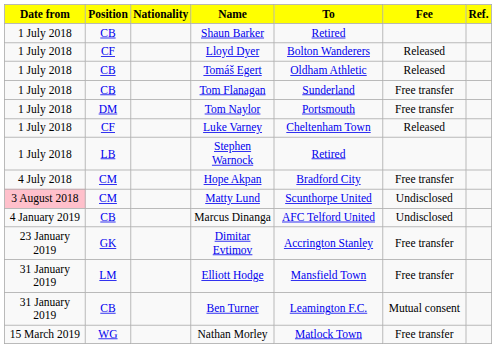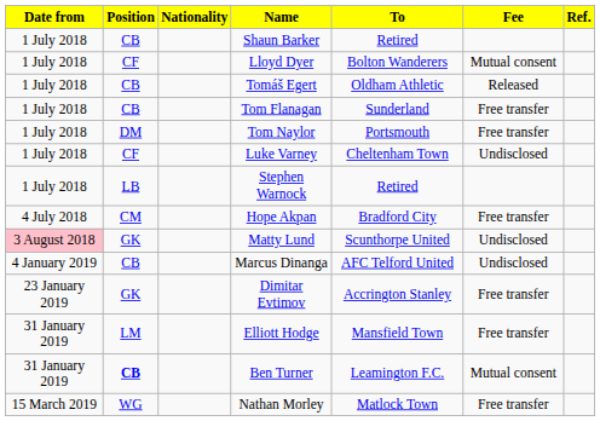 <table class="wikitable"  style="text-align:center; font-size:90%; ">
 <tr>
 <th style="background:#FFFF00; color:#000000; width:120px;">Date from</th>
 <th style="background:#FFFF00; color:#000000; width:50px;">Position</th>
 <th style="background:#FFFF00; color:#000000; width:50px;">Nationality</th>
 <th style="background:#FFFF00; color:#000000; width:120px;">Name</th>
 <th style="background:#FFFF00; color:#000000; width:160px;">To</th>
 <th style="background:#FFFF00; color:#000000; width:110px;">Fee</th>
 <th style="background:#FFFF00; color:#000000; width:25px;">Ref.</th>
 </tr>
 <tr>
 <td>1 July 2018</td>
 <td><a href='#'>CB</a></td>
 <td></td>
 <td><a href='#'>Shaun Barker</a></td>
 <td><a href='#'>Retired</a></td>
 <td></td>
 <td></td>
 </tr>
 <tr>
 <td>1 July 2018</td>
 <td><a href='#'>CF</a></td>
 <td></td>
 <td><a href='#'>Lloyd Dyer</a></td>
 <td><a href='#'>Bolton Wanderers</a></td>
-<td>Released</td>
+<td>Mutual consent</td>
 <td></td>
 </tr>
 <tr>
 <td>1 July 2018</td>
 <td><a href='#'>CB</a></td>
 <td></td>
 <td><a href='#'>Tomáš Egert</a></td>
 <td><a href='#'>Oldham Athletic</a></td>
 <td>Released</td>
 <td></td>
 </tr>
 <tr>
 <td>1 July 2018</td>
 <td><a href='#'>CB</a></td>
 <td></td>
 <td><a href='#'>Tom Flanagan</a></td>
 <td><a href='#'>Sunderland</a></td>
 <td>Free transfer</td>
 <td></td>
 </tr>
 <tr>
 <td>1 July 2018</td>
 <td><a href='#'>DM</a></td>
 <td></td>
 <td><a href='#'>Tom Naylor</a></td>
 <td><a href='#'>Portsmouth</a></td>
 <td>Free transfer</td>
 <td></td>
 </tr>
 <tr>
 <td>1 July 2018</td>
 <td><a href='#'>CF</a></td>
 <td></td>
 <td><a href='#'>Luke Varney</a></td>
 <td><a href='#'>Cheltenham Town</a></td>
-<td>Released</td>
+<td>Undisclosed</td>
 <td></td>
 </tr>
 <tr>
 <td>1 July 2018</td>
 <td><a href='#'>LB</a></td>
 <td></td>
 <td><a href='#'>Stephen Warnock</a></td>
 <td><a href='#'>Retired</a></td>
 <td></td>
 <td></td>
 </tr>
 <tr>
 <td>4 July 2018</td>
 <td><a href='#'>CM</a></td>
 <td></td>
 <td><a href='#'>Hope Akpan</a></td>
 <td><a href='#'>Bradford City</a></td>
 <td>Free transfer</td>
 <td></td>
 </tr>
 <tr>
 <td style="background: pink;">3 August 2018</td>
-<td><a href='#'>CM</a></td>
+<td><a href='#'>GK</a></td>
 <td></td>
 <td><a href='#'>Matty Lund</a></td>
 <td><a href='#'>Scunthorpe United</a></td>
 <td>Undisclosed</td>
 <td></td>
 </tr>
 <tr>
 <td>4 January 2019</td>
 <td><a href='#'>CB</a></td>
 <td></td>
 <td>Marcus Dinanga</td>
 <td><a href='#'>AFC Telford United</a></td>
 <td>Undisclosed</td>
 <td></td>
 </tr>
 <tr>
 <td>23 January 2019</td>
 <td><a href='#'>GK</a></td>
 <td></td>
 <td><a href='#'>Dimitar Evtimov</a></td>
 <td><a href='#'>Accrington Stanley</a></td>
 <td>Free transfer</td>
 <td></td>
 </tr>
 <tr>
 <td>31 January 2019</td>
 <td><a href='#'>LM</a></td>
 <td></td>
 <td><a href='#'>Elliott Hodge</a></td>
 <td><a href='#'>Mansfield Town</a></td>
 <td>Free transfer</td>
 <td></td>
 </tr>
 <tr>
 <td>31 January 2019</td>
-<td><a href='#'>CB</a></td>
+<td><strong><a href='#'>CB</a></strong></td>
 <td></td>
 <td><a href='#'>Ben Turner</a></td>
 <td><a href='#'>Leamington F.C.</a></td>
 <td>Mutual consent</td>
 <td></td>
 </tr>
 <tr>
 <td>15 March 2019</td>
 <td><a href='#'>WG</a></td>
 <td></td>
 <td>Nathan Morley</td>
 <td><a href='#'>Matlock Town</a></td>
 <td>Free transfer</td>
 <td></td>
 </tr>
 </table>
